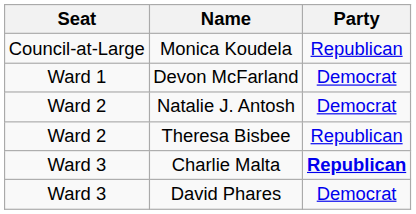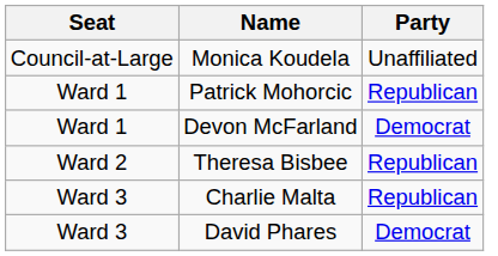 <table class="wikitable" style="text-align:center">
 <tr>
 <th>Seat</th>
 <th>Name</th>
 <th>Party</th>
 </tr>
 <tr>
 <td>Council-at-Large</td>
 <td>Monica Koudela</td>
+<td>Unaffiliated</td>
+</tr>
+<tr>
+<td>Ward 1</td>
+<td>Patrick Mohorcic</td>
 <td><a href='#'>Republican</a></td>
 </tr>
 <tr>
 <td>Ward 1</td>
 <td>Devon McFarland</td>
-<td><a href='#'>Democrat</a></td>
-</tr>
-<tr>
-<td>Ward 2</td>
-<td>Natalie J. Antosh</td>
 <td><a href='#'>Democrat</a></td>
 </tr>
 <tr>
 <td>Ward 2</td>
 <td>Theresa Bisbee</td>
 <td><a href='#'>Republican</a></td>
 </tr>
 <tr>
 <td>Ward 3</td>
 <td>Charlie Malta</td>
-<td><strong><a href='#'>Republican</a></strong></td>
+<td><a href='#'>Republican</a></td>
 </tr>
 <tr>
 <td>Ward 3</td>
 <td>David Phares</td>
 <td><a href='#'>Democrat</a></td>
 </tr>
 </table>
